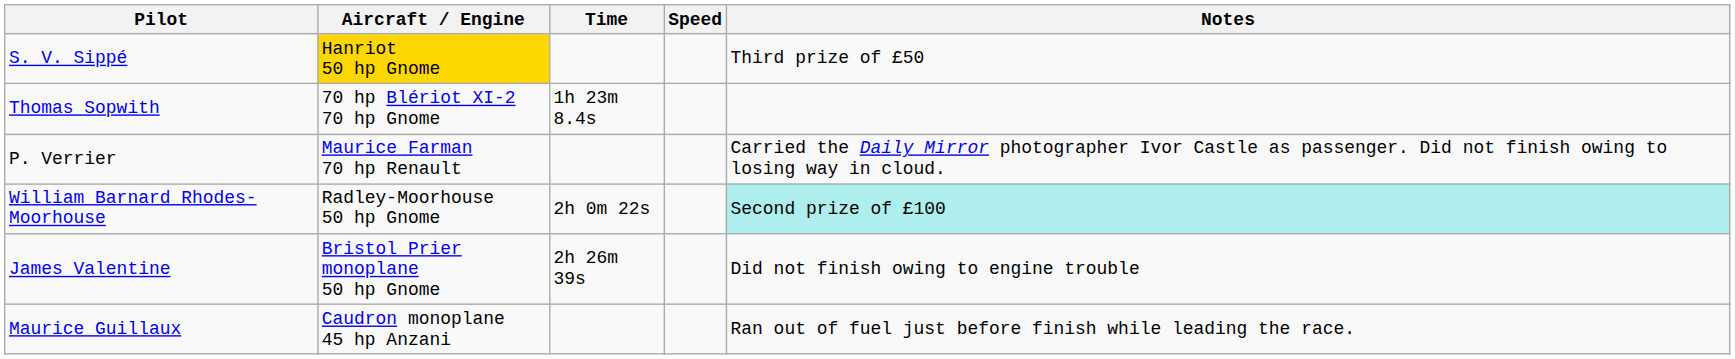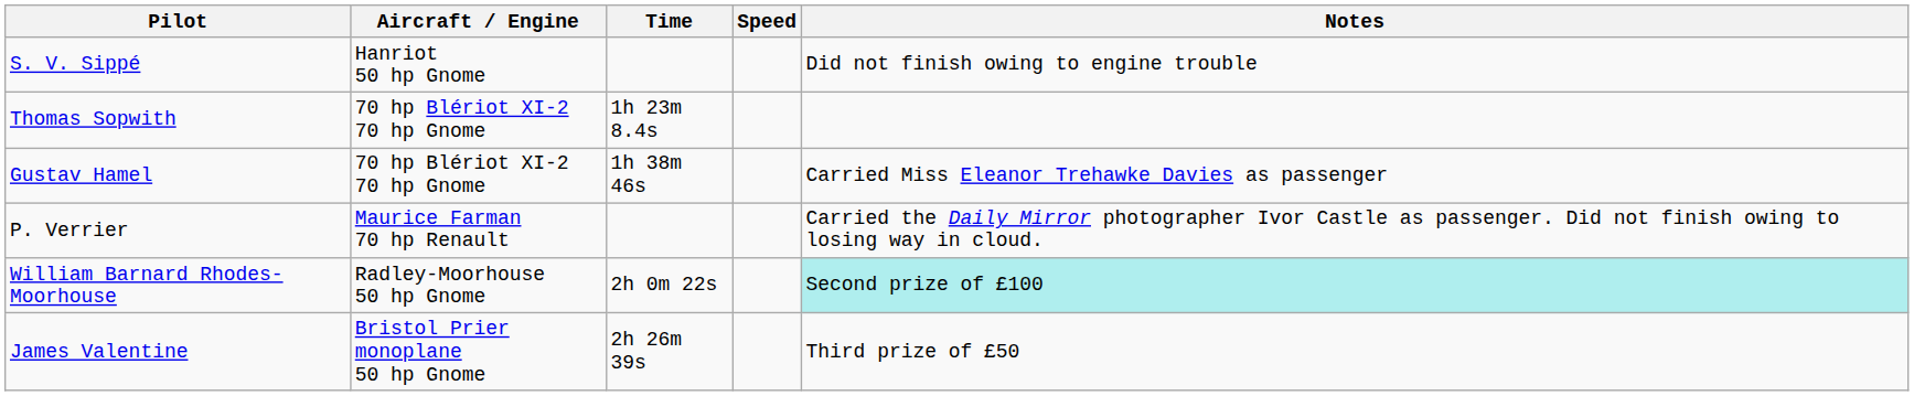 <table class="wikitable">
 <tr>
 <th>Pilot</th>
 <th>Aircraft / Engine</th>
 <th>Time</th>
 <th>Speed</th>
 <th>Notes</th>
 </tr>
 <tr>
 <td><a href='#'>S. V. Sippé</a></td>
-<td style="background: gold;">Hanriot<br>50 hp Gnome</td>
+<td>Hanriot<br>50 hp Gnome</td>
 <td></td>
 <td></td>
-<td>Third prize of £50</td>
+<td>Did not finish owing to engine trouble</td>
 </tr>
 <tr>
 <td><a href='#'>Thomas Sopwith</a></td>
 <td>70 hp <a href='#'>Blériot XI-2</a> <br>70 hp Gnome</td>
 <td>1h 23m 8.4s</td>
 <td></td>
 <td></td>
+</tr>
+<tr>
+<td><a href='#'>Gustav Hamel</a></td>
+<td>70 hp Blériot XI-2<br>70 hp Gnome</td>
+<td>1h 38m 46s</td>
+<td></td>
+<td>Carried Miss <a href='#'>Eleanor Trehawke Davies</a> as passenger</td>
 </tr>
 <tr>
 <td>P. Verrier</td>
 <td><a href='#'>Maurice Farman</a><br>70 hp Renault</td>
 <td></td>
 <td></td>
 <td>Carried the <em><a href='#'>Daily Mirror</a></em> photographer Ivor Castle as passenger. Did not finish owing to losing way in cloud.</td>
 </tr>
 <tr>
 <td><a href='#'>William Barnard Rhodes-Moorhouse</a></td>
 <td>Radley-Moorhouse<br>50 hp Gnome</td>
 <td>2h 0m 22s</td>
 <td></td>
 <td style="background: paleturquoise;">Second prize of £100</td>
 </tr>
 <tr>
 <td><a href='#'>James Valentine</a></td>
 <td><a href='#'>Bristol Prier monoplane</a><br>50 hp Gnome</td>
 <td>2h 26m 39s</td>
 <td></td>
-<td>Did not finish owing to engine trouble</td>
-</tr>
-<tr>
-<td><a href='#'>Maurice Guillaux</a></td>
-<td><a href='#'>Caudron</a> monoplane<br>45 hp Anzani</td>
-<td></td>
-<td></td>
-<td>Ran out of fuel just before finish while leading the race.</td>
+<td>Third prize of £50</td>
 </tr>
 </table>
